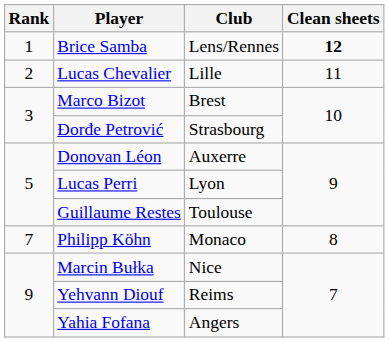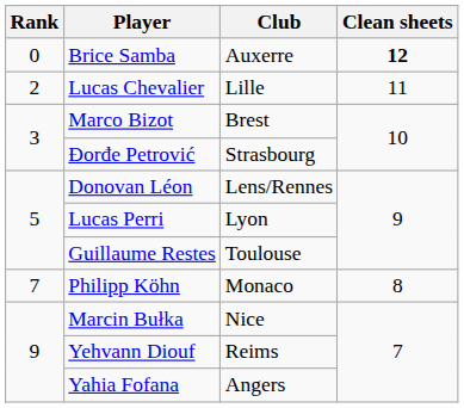 <table class="wikitable" style="text-align:center">
 <tr>
 <th>Rank</th>
 <th>Player</th>
 <th>Club</th>
 <th>Clean sheets</th>
 </tr>
 <tr>
-<td>1</td>
+<td>0</td>
 <td align="left"> <a href='#'>Brice Samba</a></td>
-<td align="left">Lens/Rennes</td>
+<td align="left">Auxerre</td>
 <td><strong>12</strong></td>
 </tr>
 <tr>
 <td>2</td>
 <td align="left"> <a href='#'>Lucas Chevalier</a></td>
 <td align="left">Lille</td>
 <td>11</td>
 </tr>
 <tr>
 <td rowspan="2">3</td>
 <td align="left"> <a href='#'>Marco Bizot</a></td>
 <td align="left">Brest</td>
 <td rowspan="2">10</td>
 </tr>
 <tr>
 <td align="left"> <a href='#'>Đorđe Petrović</a></td>
 <td align="left">Strasbourg</td>
 </tr>
 <tr>
 <td rowspan="3">5</td>
 <td align="left"> <a href='#'>Donovan Léon</a></td>
-<td align="left">Auxerre</td>
+<td align="left">Lens/Rennes</td>
 <td rowspan="3">9</td>
 </tr>
 <tr>
 <td align="left"> <a href='#'>Lucas Perri</a></td>
 <td align="left">Lyon</td>
 </tr>
 <tr>
 <td align="left"> <a href='#'>Guillaume Restes</a></td>
 <td align="left">Toulouse</td>
 </tr>
 <tr>
 <td>7</td>
 <td align="left"> <a href='#'>Philipp Köhn</a></td>
 <td align="left">Monaco</td>
 <td>8</td>
 </tr>
 <tr>
 <td rowspan="3">9</td>
 <td align="left"> <a href='#'>Marcin Bułka</a></td>
 <td align="left">Nice</td>
 <td rowspan="3">7</td>
 </tr>
 <tr>
 <td align="left"> <a href='#'>Yehvann Diouf</a></td>
 <td align="left">Reims</td>
 </tr>
 <tr>
 <td align="left"> <a href='#'>Yahia Fofana</a></td>
 <td align="left">Angers</td>
 </tr>
 </table>
